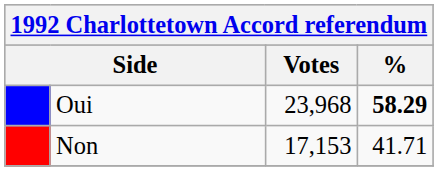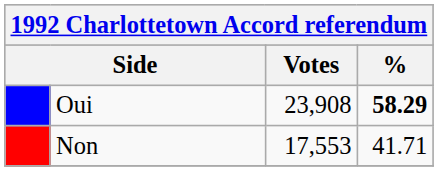 <table class="wikitable" style="font-size: 95%; clear:both">
 <tr style="background-color:#E9E9E9">
 <th colspan=4><a href='#'>1992 Charlottetown Accord referendum</a></th>
 </tr>
 <tr style="background-color:#E9E9E9">
 <th colspan=2 style="width: 130px">Side</th>
 <th style="width: 50px">Votes</th>
 <th style="width: 40px">%</th>
 </tr>
 <tr>
 <td bgcolor="blue"></td>
 <td>Oui</td>
-<td align="right">23,968</td>
+<td align="right">23,908</td>
 <td align="right"><strong>58.29</strong></td>
 </tr>
 <tr>
 <td bgcolor="red"></td>
 <td>Non</td>
-<td align="right">17,153</td>
+<td align="right">17,553</td>
 <td align="right">41.71</td>
 </tr>
 <tr>
 </tr>
 </table>
